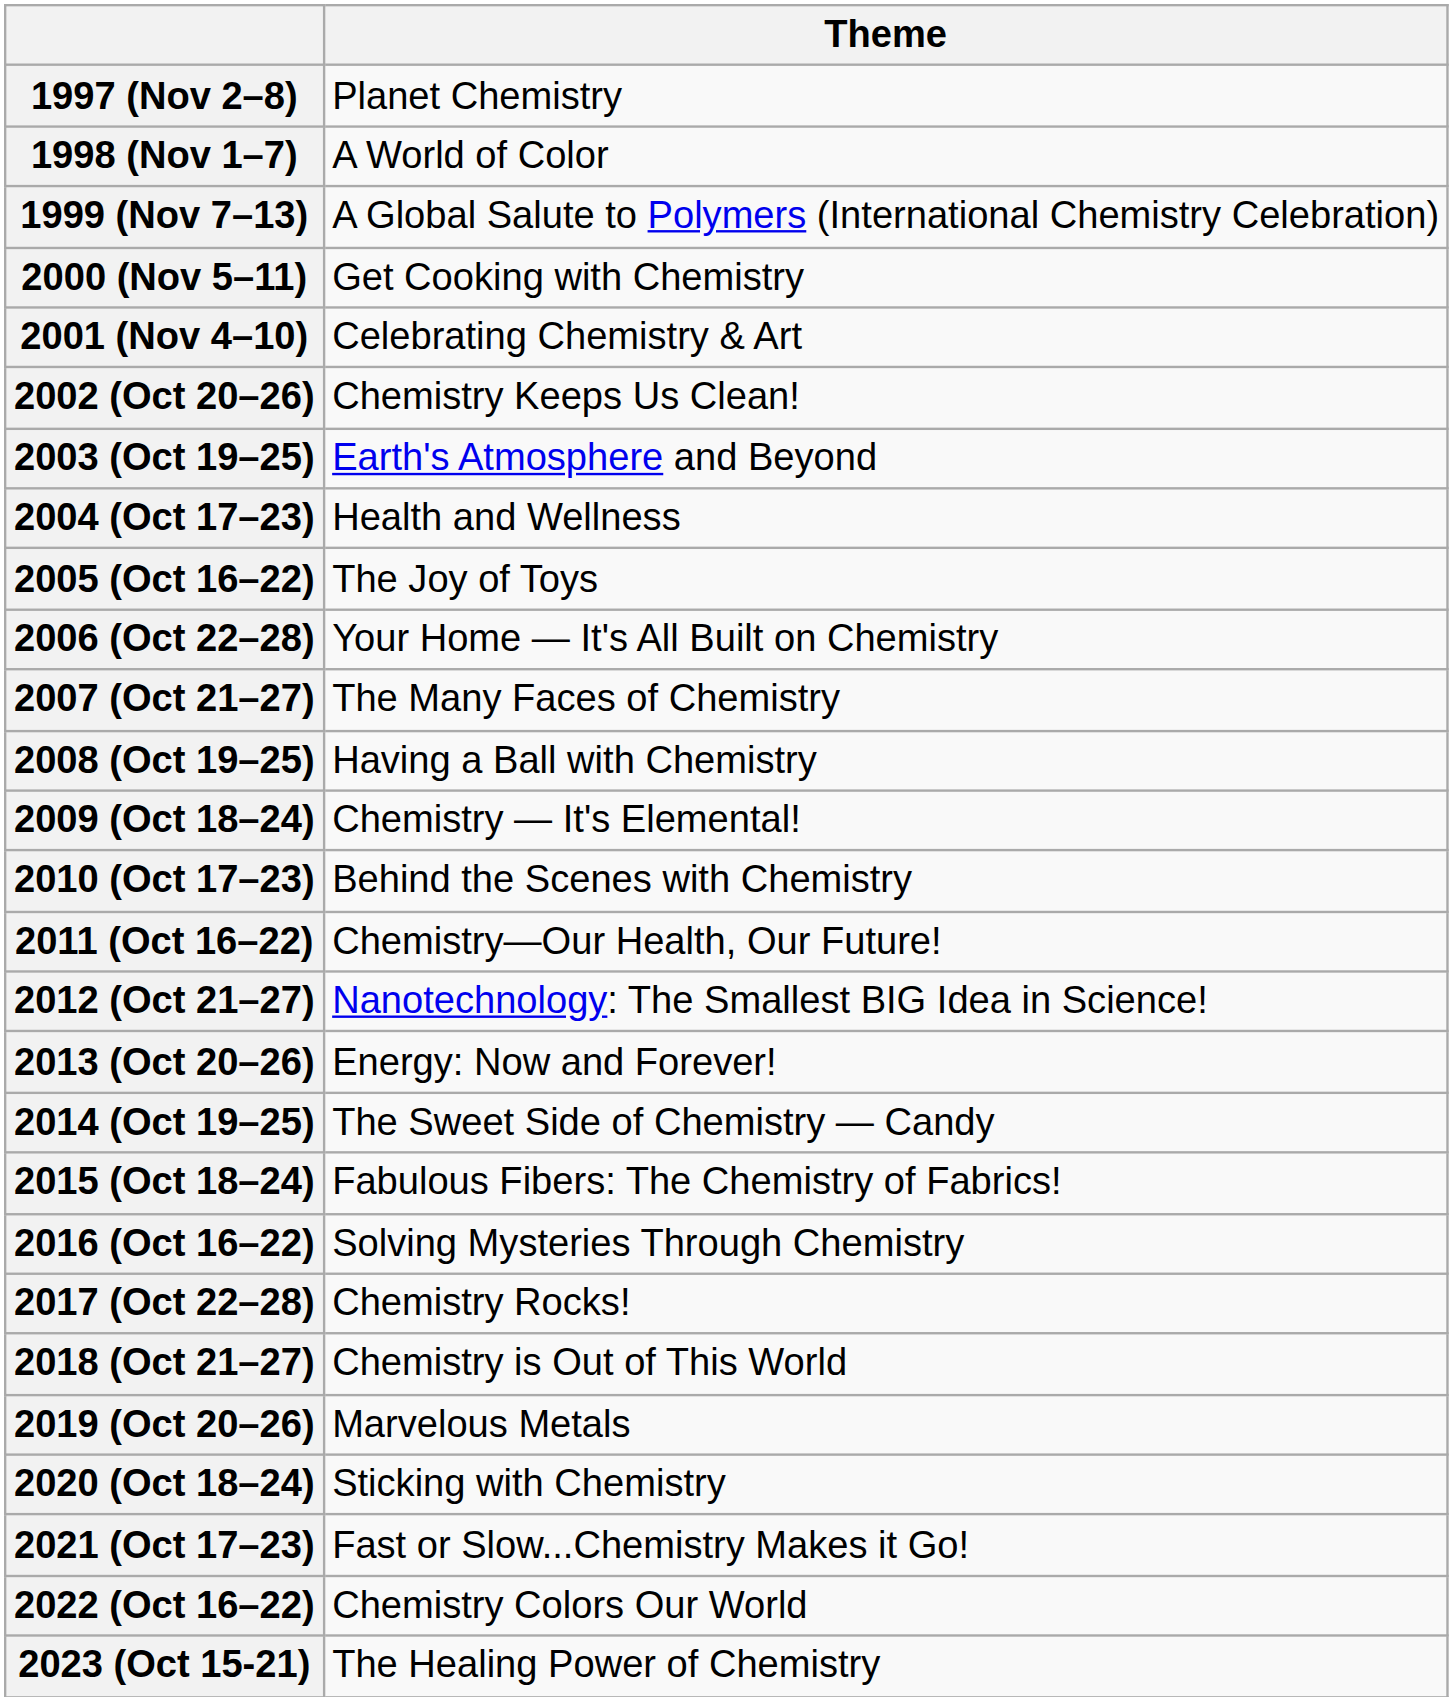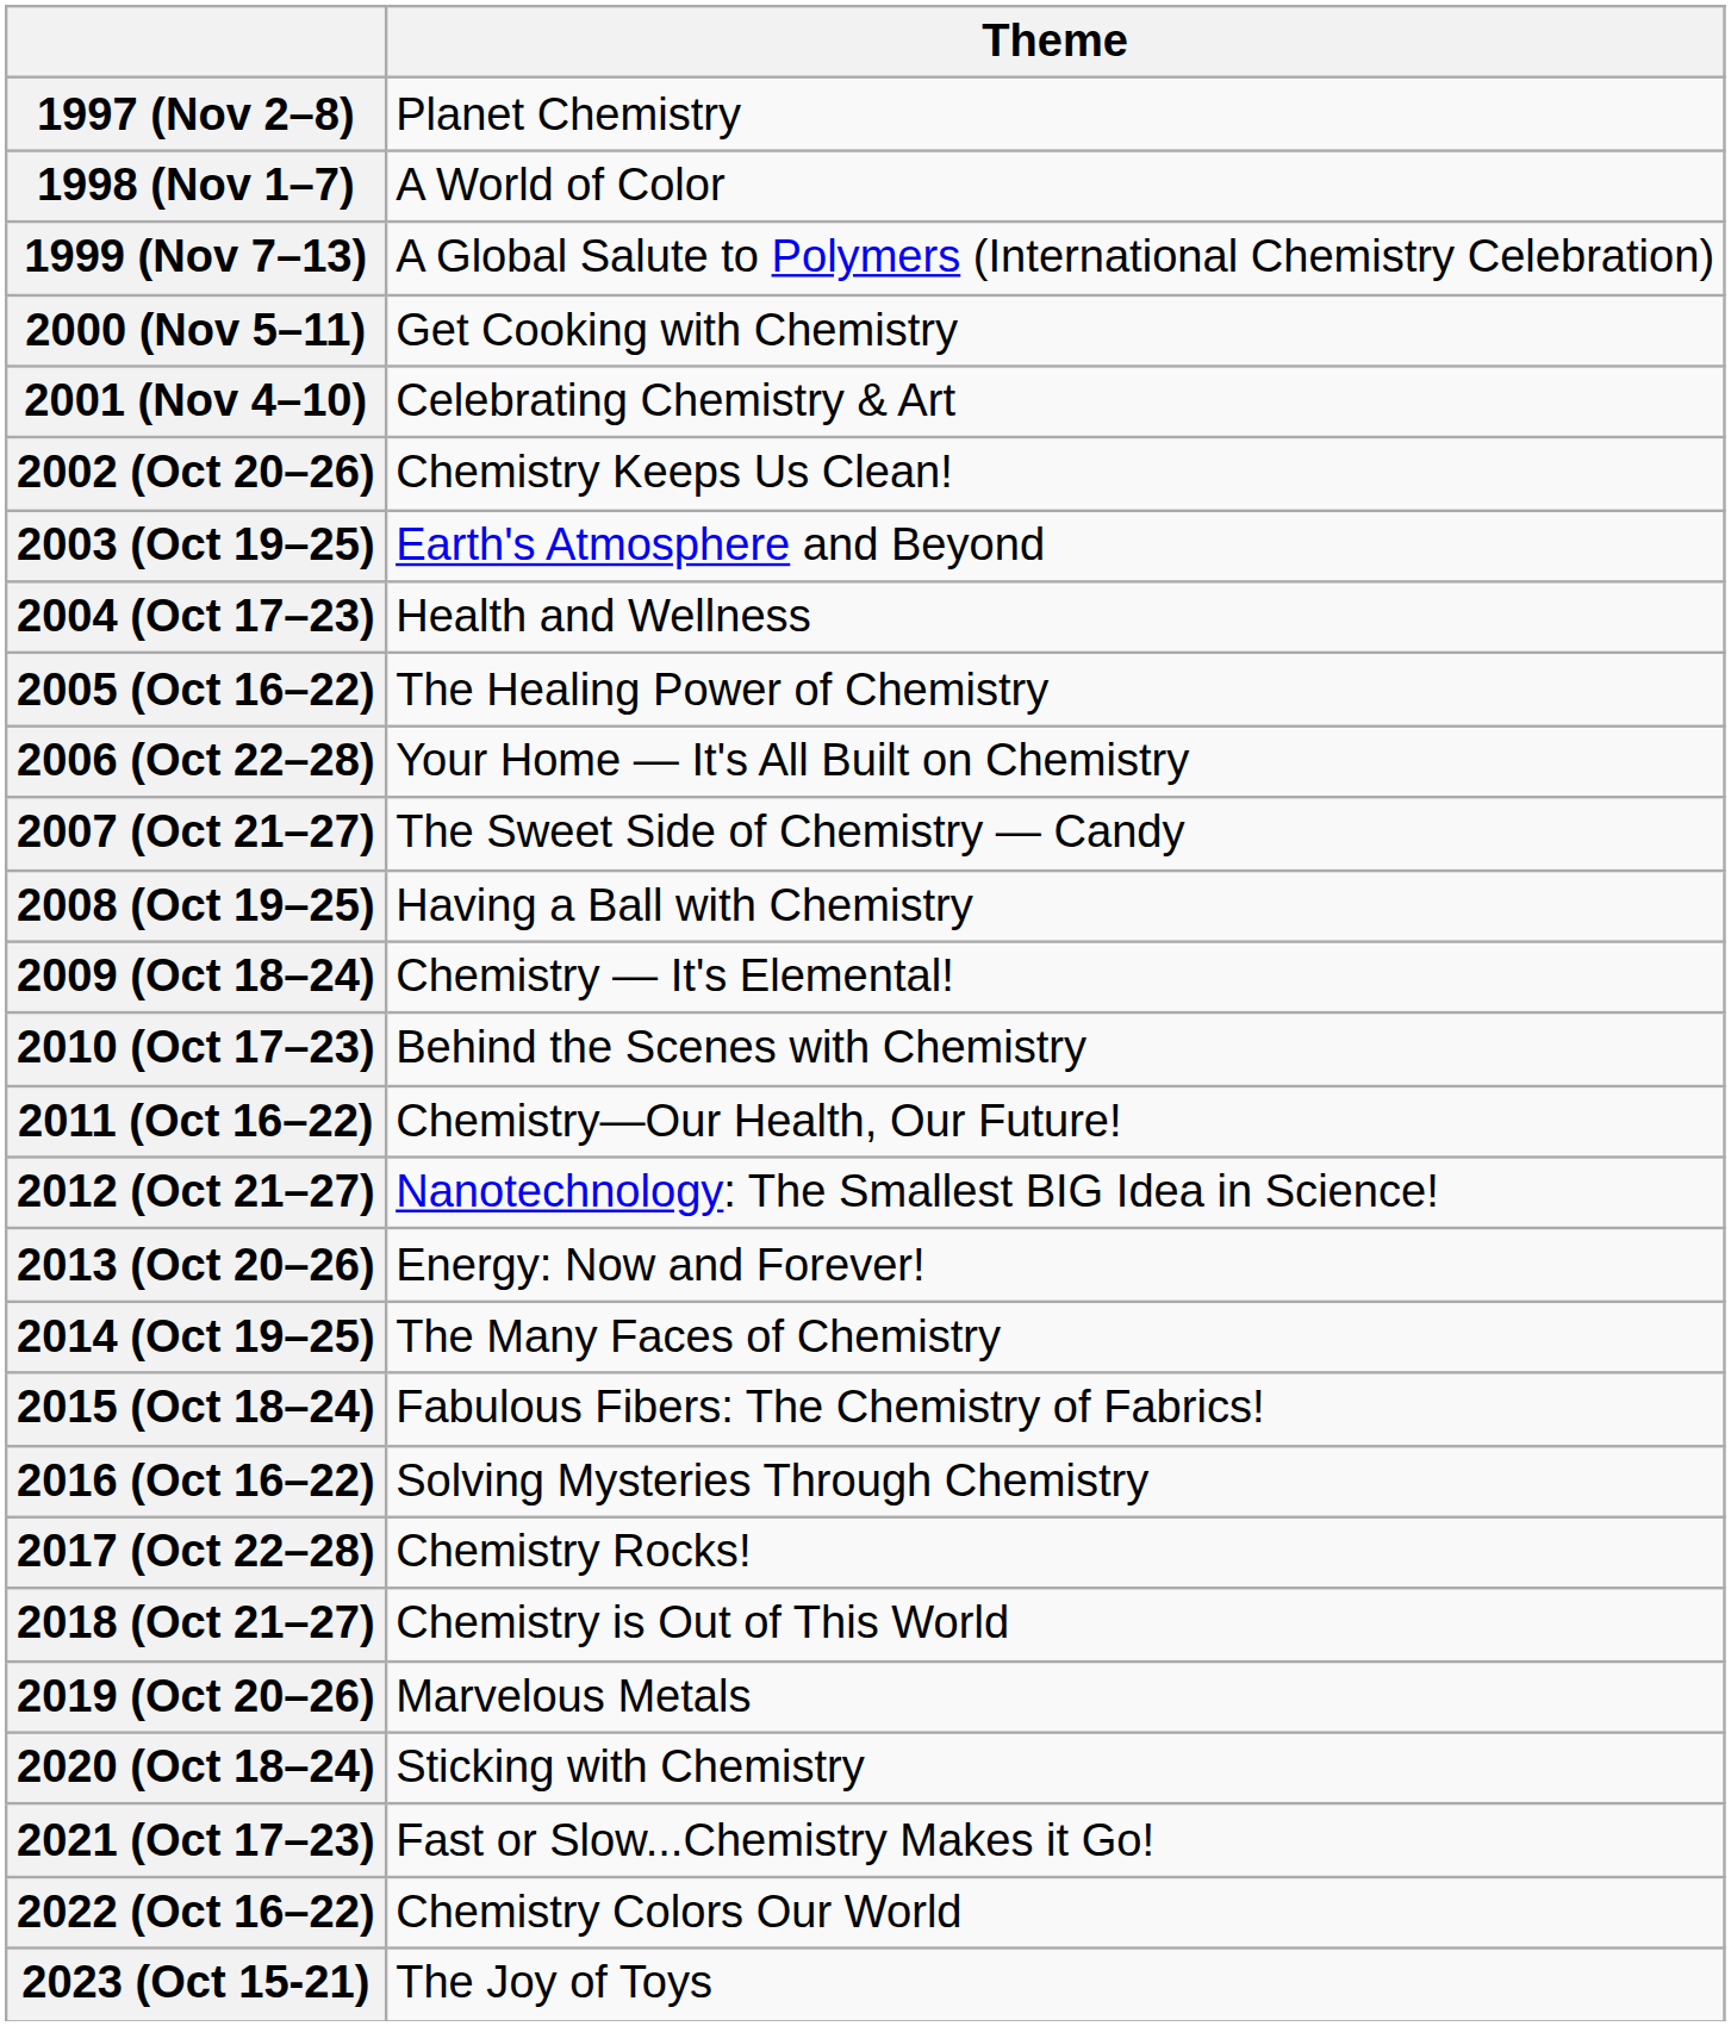 <table class="wikitable">
 <tr>
 <th></th>
 <th>Theme</th>
 </tr>
 <tr>
 <th>1997 (Nov 2–8)</th>
 <td>Planet Chemistry</td>
 </tr>
 <tr>
 <th>1998 (Nov 1–7)</th>
 <td>A World of Color</td>
 </tr>
 <tr>
 <th>1999 (Nov 7–13)</th>
 <td>A Global Salute to <a href='#'>Polymers</a> (International Chemistry Celebration)</td>
 </tr>
 <tr>
 <th>2000 (Nov 5–11)</th>
 <td>Get Cooking with Chemistry</td>
 </tr>
 <tr>
 <th>2001 (Nov 4–10)</th>
 <td>Celebrating Chemistry & Art</td>
 </tr>
 <tr>
 <th>2002 (Oct 20–26)</th>
 <td>Chemistry Keeps Us Clean!</td>
 </tr>
 <tr>
 <th>2003 (Oct 19–25)</th>
 <td><a href='#'>Earth's Atmosphere</a> and Beyond</td>
 </tr>
 <tr>
 <th>2004 (Oct 17–23)</th>
 <td>Health and Wellness</td>
 </tr>
 <tr>
 <th>2005 (Oct 16–22)</th>
-<td>The Joy of Toys</td>
+<td>The Healing Power of Chemistry</td>
 </tr>
 <tr>
 <th>2006 (Oct 22–28)</th>
 <td>Your Home — It's All Built on Chemistry</td>
 </tr>
 <tr>
 <th>2007 (Oct 21–27)</th>
-<td>The Many Faces of Chemistry</td>
+<td>The Sweet Side of Chemistry — Candy</td>
 </tr>
 <tr>
 <th>2008 (Oct 19–25)</th>
 <td>Having a Ball with Chemistry</td>
 </tr>
 <tr>
 <th>2009  (Oct 18–24)</th>
 <td>Chemistry — It's Elemental!</td>
 </tr>
 <tr>
 <th>2010  (Oct 17–23)</th>
 <td>Behind the Scenes with Chemistry</td>
 </tr>
 <tr>
 <th>2011  (Oct 16–22)</th>
 <td>Chemistry—Our Health, Our Future!</td>
 </tr>
 <tr>
 <th>2012  (Oct 21–27)</th>
 <td><a href='#'>Nanotechnology</a>: The Smallest BIG Idea in Science!</td>
 </tr>
 <tr>
 <th>2013  (Oct 20–26)</th>
 <td>Energy: Now and Forever!</td>
 </tr>
 <tr>
 <th>2014  (Oct 19–25)</th>
-<td>The Sweet Side of Chemistry — Candy</td>
+<td>The Many Faces of Chemistry</td>
 </tr>
 <tr>
 <th>2015  (Oct 18–24)</th>
 <td>Fabulous Fibers: The Chemistry of Fabrics!</td>
 </tr>
 <tr>
 <th>2016  (Oct 16–22)</th>
 <td>Solving Mysteries Through Chemistry</td>
 </tr>
 <tr>
 <th>2017  (Oct 22–28)</th>
 <td>Chemistry Rocks!</td>
 </tr>
 <tr>
 <th>2018  (Oct 21–27)</th>
 <td>Chemistry is Out of This World </td>
 </tr>
 <tr>
 <th>2019  (Oct 20–26)</th>
 <td>Marvelous Metals </td>
 </tr>
 <tr>
 <th>2020 (Oct 18–24)</th>
 <td>Sticking with Chemistry </td>
 </tr>
 <tr>
 <th>2021 (Oct 17–23)</th>
 <td>Fast or Slow...Chemistry Makes it Go!</td>
 </tr>
 <tr>
 <th>2022 (Oct 16–22)</th>
 <td>Chemistry Colors Our World</td>
 </tr>
 <tr>
 <th>2023 (Oct 15-21)</th>
-<td>The Healing Power of Chemistry</td>
+<td>The Joy of Toys</td>
 </tr>
 </table>
